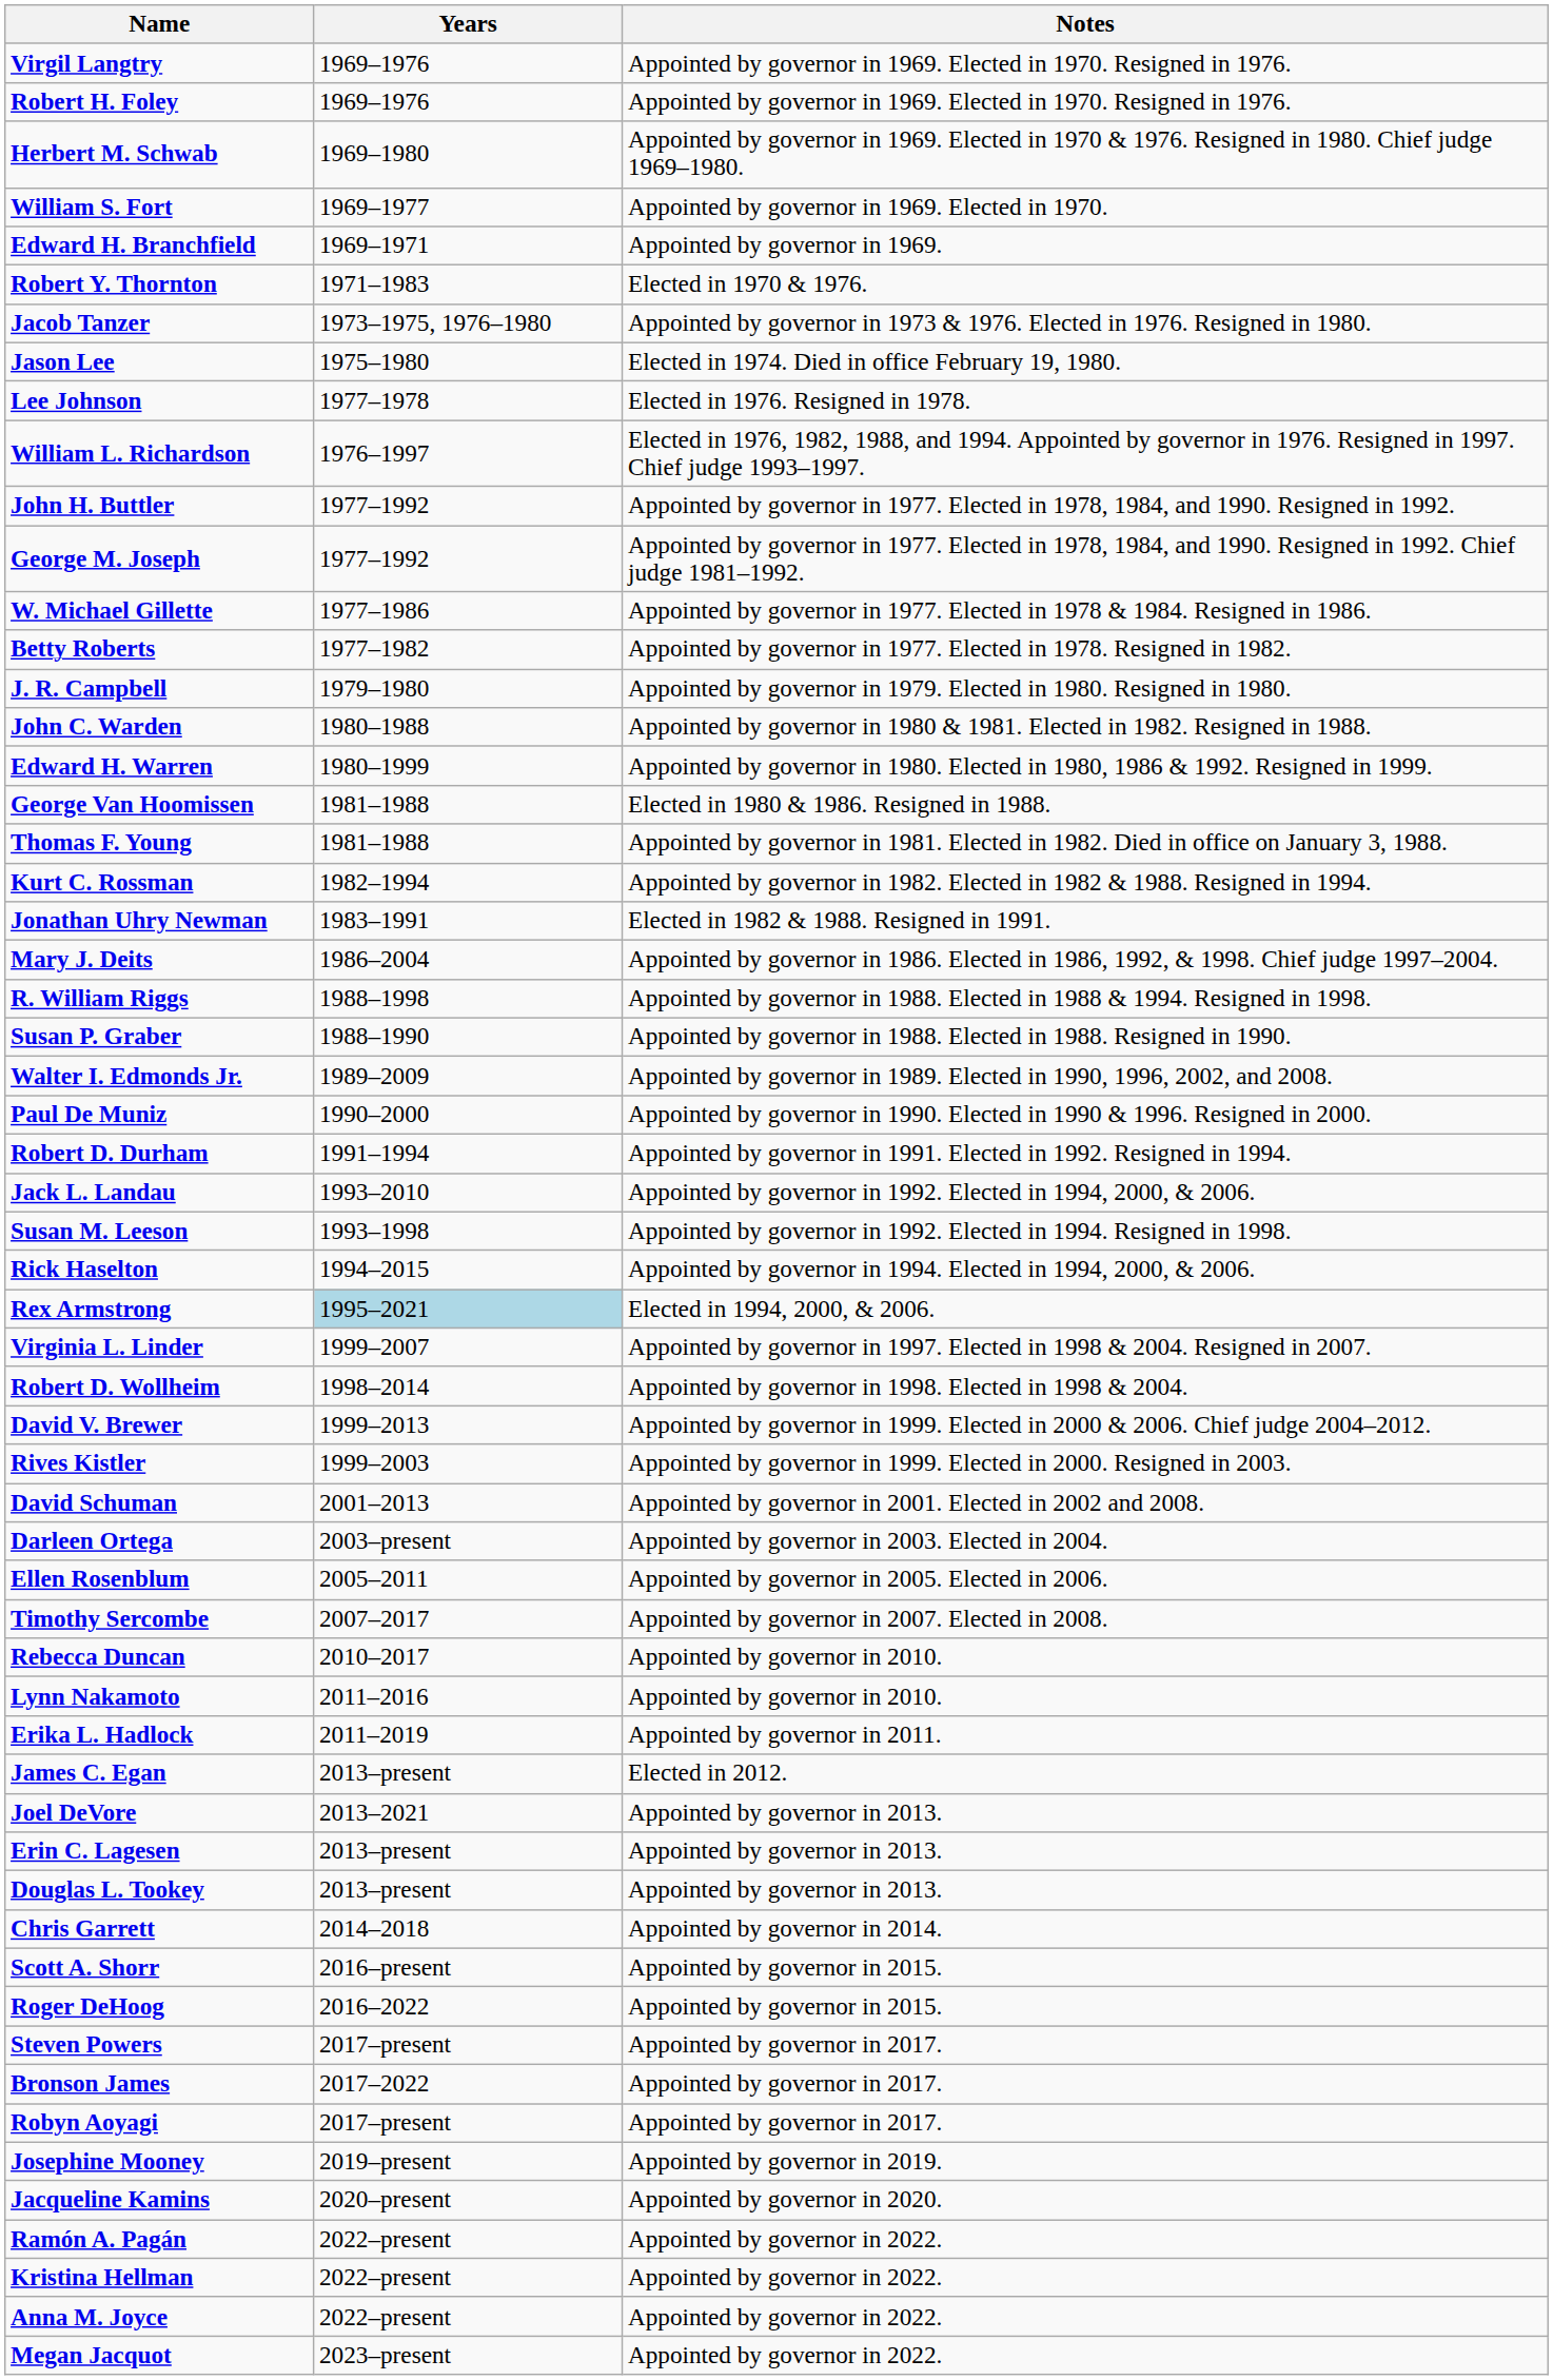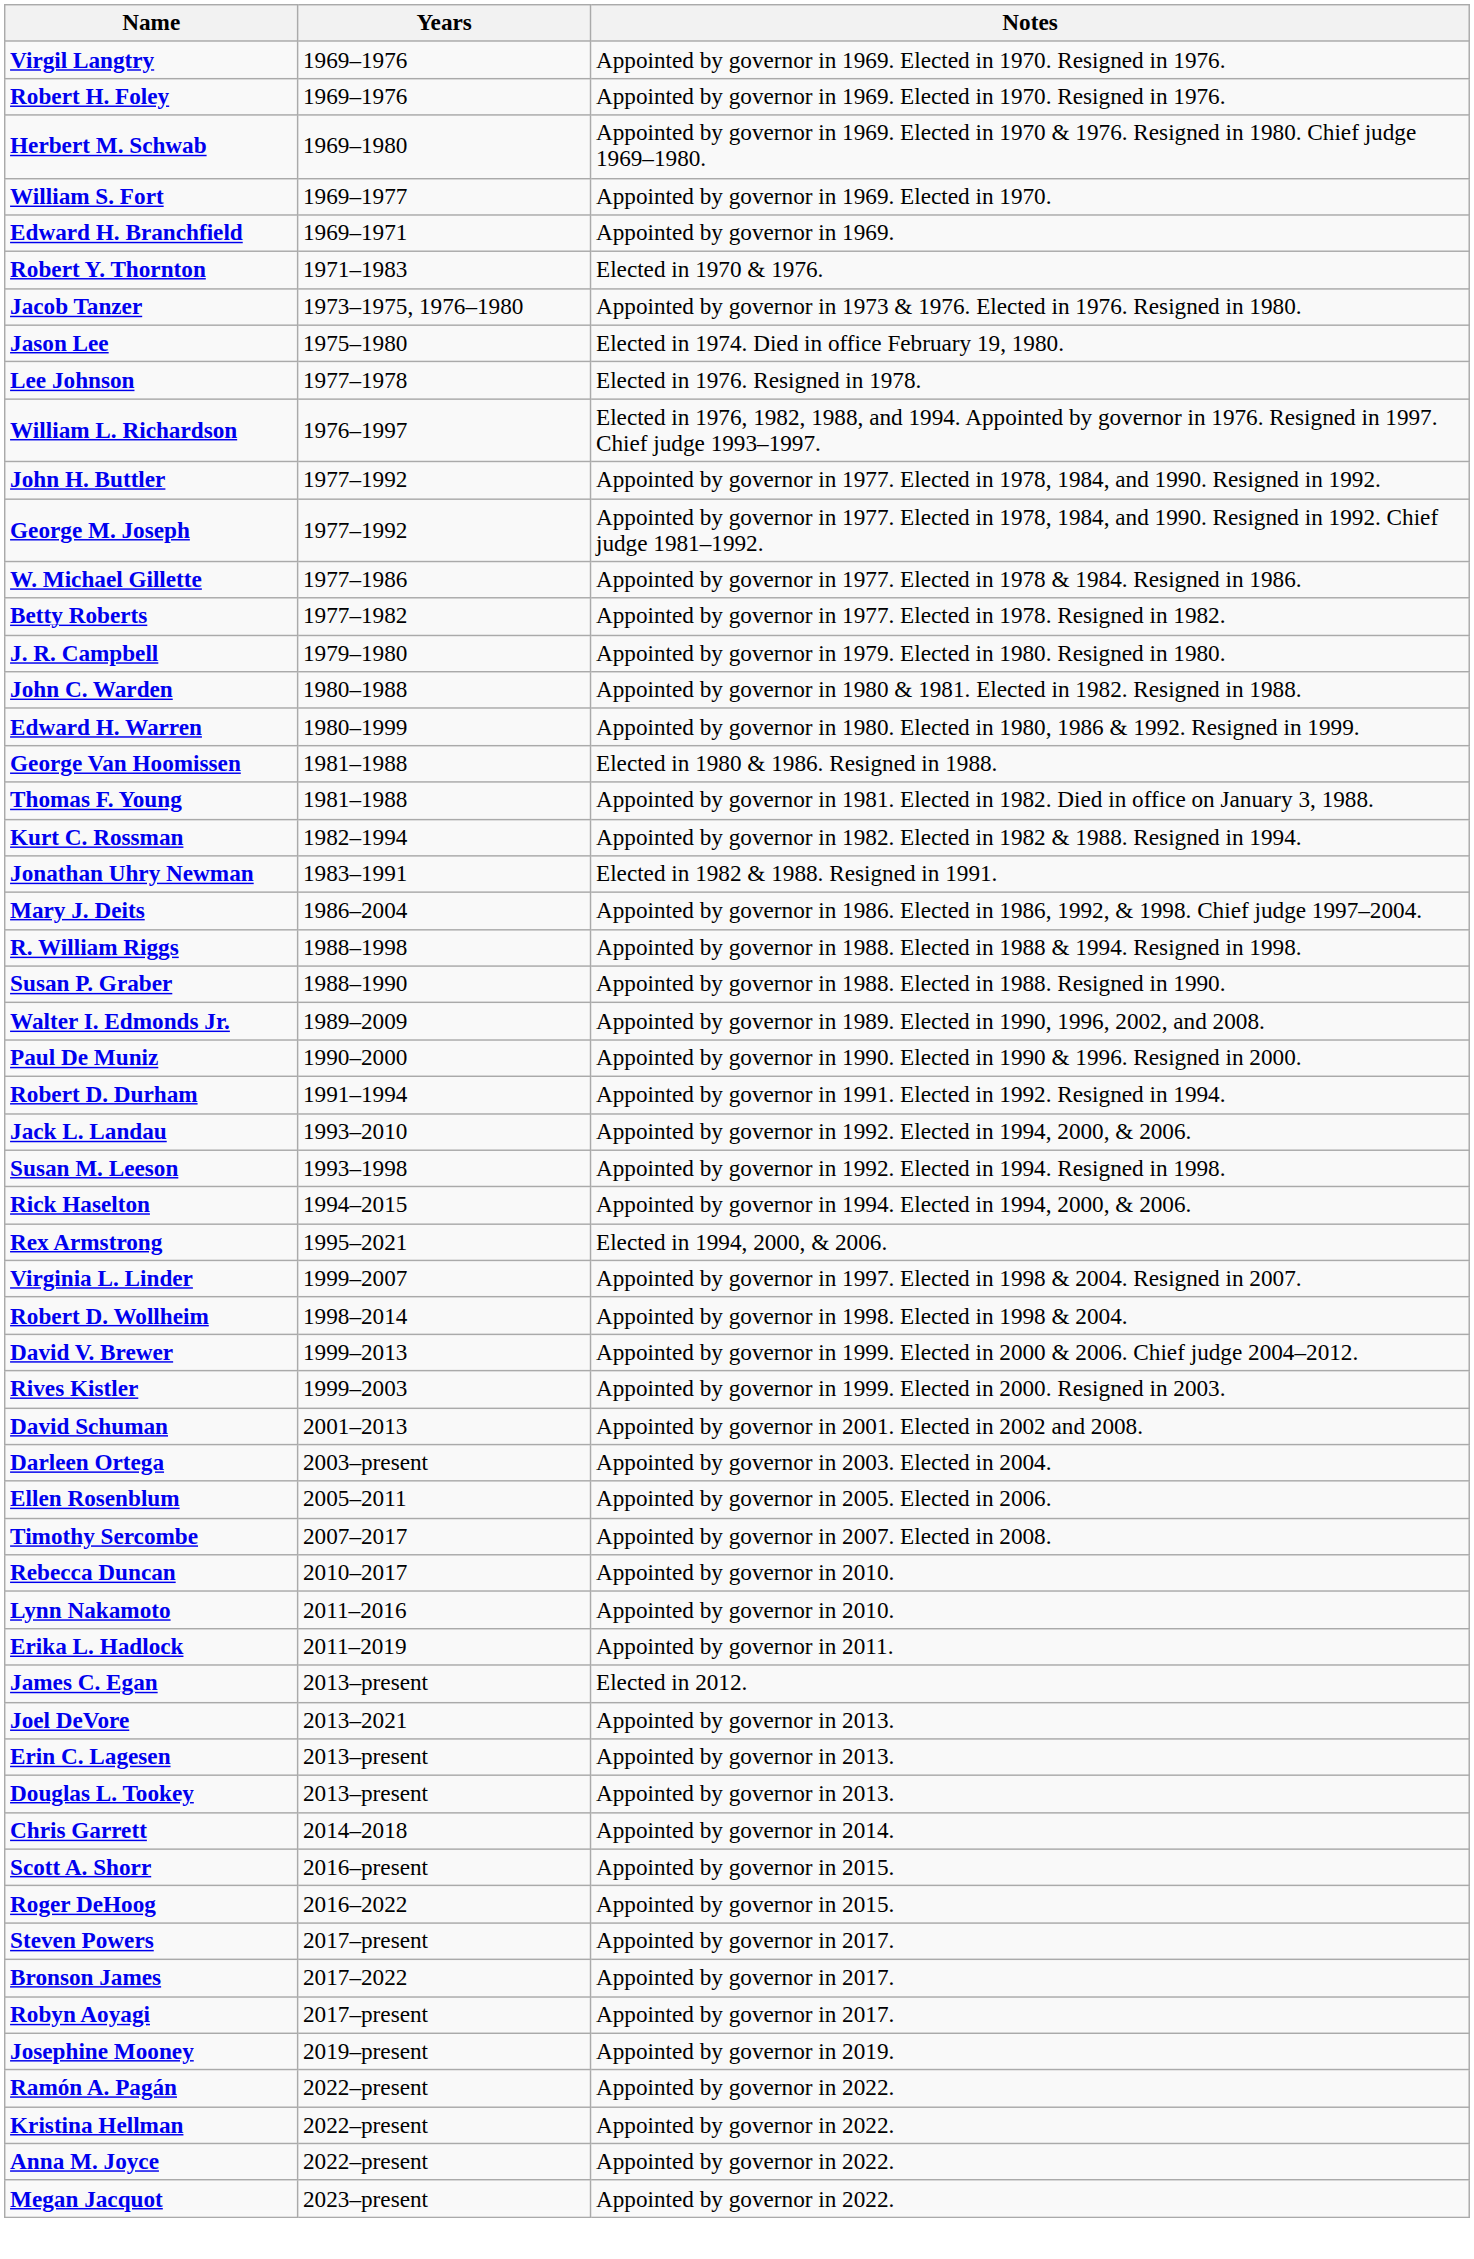 <table class="wikitable sortable" style="width:80%">
 <tr>
 <th width="20%">Name</th>
 <th width="20%">Years</th>
 <th width="*%">Notes</th>
 </tr>
 <tr>
 <td><strong><a href='#'>Virgil Langtry</a></strong></td>
 <td>1969–1976</td>
 <td>Appointed by governor in 1969. Elected in 1970. Resigned in 1976.</td>
 </tr>
 <tr>
 <td><strong><a href='#'>Robert H. Foley</a></strong></td>
 <td>1969–1976</td>
 <td>Appointed by governor in 1969. Elected in 1970. Resigned in 1976.</td>
 </tr>
 <tr>
 <td><strong><a href='#'>Herbert M. Schwab</a></strong></td>
 <td>1969–1980</td>
 <td>Appointed by governor in 1969. Elected in 1970 & 1976. Resigned in 1980. Chief judge 1969–1980.</td>
 </tr>
 <tr>
 <td><strong><a href='#'>William S. Fort</a></strong></td>
 <td>1969–1977</td>
 <td>Appointed by governor in 1969. Elected in 1970.</td>
 </tr>
 <tr>
 <td><strong><a href='#'>Edward H. Branchfield</a></strong></td>
 <td>1969–1971</td>
 <td>Appointed by governor in 1969.</td>
 </tr>
 <tr>
 <td><strong><a href='#'>Robert Y. Thornton</a></strong></td>
 <td>1971–1983</td>
 <td>Elected in 1970 & 1976.</td>
 </tr>
 <tr>
 <td><strong><a href='#'>Jacob Tanzer</a></strong></td>
 <td>1973–1975, 1976–1980</td>
 <td>Appointed by governor in 1973 & 1976. Elected in 1976. Resigned in 1980.</td>
 </tr>
 <tr>
 <td><strong><a href='#'>Jason Lee</a></strong></td>
 <td>1975–1980</td>
 <td>Elected in 1974. Died in office February 19, 1980.</td>
 </tr>
 <tr>
 <td><strong><a href='#'>Lee Johnson</a></strong></td>
 <td>1977–1978</td>
 <td>Elected in 1976. Resigned in 1978.</td>
 </tr>
 <tr>
 <td><strong><a href='#'>William L. Richardson</a></strong></td>
 <td>1976–1997</td>
 <td>Elected in 1976, 1982, 1988, and 1994. Appointed by governor in 1976. Resigned in 1997. Chief judge 1993–1997.</td>
 </tr>
 <tr>
 <td><strong><a href='#'>John H. Buttler</a></strong></td>
 <td>1977–1992</td>
 <td>Appointed by governor in 1977. Elected in 1978, 1984, and 1990. Resigned in 1992.</td>
 </tr>
 <tr>
 <td><strong><a href='#'>George M. Joseph</a></strong></td>
 <td>1977–1992</td>
 <td>Appointed by governor in 1977. Elected in 1978, 1984, and 1990. Resigned in 1992. Chief judge 1981–1992.</td>
 </tr>
 <tr>
 <td><strong><a href='#'>W. Michael Gillette</a></strong></td>
 <td>1977–1986</td>
 <td>Appointed by governor in 1977. Elected in 1978 & 1984. Resigned in 1986.</td>
 </tr>
 <tr>
 <td><strong><a href='#'>Betty Roberts</a></strong></td>
 <td>1977–1982</td>
 <td>Appointed by governor in 1977. Elected in 1978. Resigned in 1982.</td>
 </tr>
 <tr>
 <td><strong><a href='#'>J. R. Campbell</a></strong></td>
 <td>1979–1980</td>
 <td>Appointed by governor in 1979. Elected in 1980. Resigned in 1980.</td>
 </tr>
 <tr>
 <td><strong><a href='#'>John C. Warden</a></strong></td>
 <td>1980–1988</td>
 <td>Appointed by governor in 1980 & 1981. Elected in 1982. Resigned in 1988.</td>
 </tr>
 <tr>
 <td><strong><a href='#'>Edward H. Warren</a></strong></td>
 <td>1980–1999</td>
 <td>Appointed by governor in 1980. Elected in 1980, 1986 & 1992. Resigned in 1999.</td>
 </tr>
 <tr>
 <td><strong><a href='#'>George Van Hoomissen</a></strong></td>
 <td>1981–1988</td>
 <td>Elected in 1980 & 1986. Resigned in 1988.</td>
 </tr>
 <tr>
 <td><strong><a href='#'>Thomas F. Young</a></strong></td>
 <td>1981–1988</td>
 <td>Appointed by governor in 1981. Elected in 1982. Died in office on January 3, 1988.</td>
 </tr>
 <tr>
 <td><strong><a href='#'>Kurt C. Rossman</a></strong></td>
 <td>1982–1994</td>
 <td>Appointed by governor in 1982. Elected in 1982 & 1988. Resigned in 1994.</td>
 </tr>
 <tr>
 <td><strong><a href='#'>Jonathan Uhry Newman</a></strong></td>
 <td>1983–1991</td>
 <td>Elected in 1982 & 1988. Resigned in 1991.</td>
 </tr>
 <tr>
 <td><strong><a href='#'>Mary J. Deits</a></strong></td>
 <td>1986–2004</td>
 <td>Appointed by governor in 1986. Elected in 1986, 1992, & 1998. Chief judge 1997–2004.</td>
 </tr>
 <tr>
 <td><strong><a href='#'>R. William Riggs</a></strong></td>
 <td>1988–1998</td>
 <td>Appointed by governor in 1988. Elected in 1988 & 1994. Resigned in 1998.</td>
 </tr>
 <tr>
 <td><strong><a href='#'>Susan P. Graber</a></strong></td>
 <td>1988–1990</td>
 <td>Appointed by governor in 1988. Elected in 1988. Resigned in 1990.</td>
 </tr>
 <tr>
 <td><strong><a href='#'>Walter I. Edmonds Jr.</a></strong></td>
 <td>1989–2009</td>
 <td>Appointed by governor in 1989. Elected in 1990, 1996, 2002, and 2008.</td>
 </tr>
 <tr>
 <td><strong><a href='#'>Paul De Muniz</a></strong></td>
 <td>1990–2000</td>
 <td>Appointed by governor in 1990. Elected in 1990 & 1996. Resigned in 2000.</td>
 </tr>
 <tr>
 <td><strong><a href='#'>Robert D. Durham</a></strong></td>
 <td>1991–1994</td>
 <td>Appointed by governor in 1991. Elected in 1992. Resigned in 1994.</td>
 </tr>
 <tr>
 <td><strong><a href='#'>Jack L. Landau</a></strong></td>
 <td>1993–2010</td>
 <td>Appointed by governor in 1992. Elected in 1994, 2000, & 2006.</td>
 </tr>
 <tr>
 <td><strong><a href='#'>Susan M. Leeson</a></strong></td>
 <td>1993–1998</td>
 <td>Appointed by governor in 1992. Elected in 1994. Resigned in 1998.</td>
 </tr>
 <tr>
 <td><strong><a href='#'>Rick Haselton</a></strong></td>
 <td>1994–2015</td>
 <td>Appointed by governor in 1994. Elected in 1994, 2000, & 2006.</td>
 </tr>
 <tr>
 <td><strong><a href='#'>Rex Armstrong</a></strong></td>
-<td style="background: lightblue;">1995–2021</td>
+<td>1995–2021</td>
 <td>Elected in 1994, 2000, & 2006.</td>
 </tr>
 <tr>
 <td><strong><a href='#'>Virginia L. Linder</a></strong></td>
 <td>1999–2007</td>
 <td>Appointed by governor in 1997. Elected in 1998 & 2004. Resigned in 2007.</td>
 </tr>
 <tr>
 <td><strong><a href='#'>Robert D. Wollheim</a></strong></td>
 <td>1998–2014</td>
 <td>Appointed by governor in 1998. Elected in 1998 & 2004.</td>
 </tr>
 <tr>
 <td><strong><a href='#'>David V. Brewer</a></strong></td>
 <td>1999–2013</td>
 <td>Appointed by governor in 1999. Elected in 2000 & 2006. Chief judge 2004–2012.</td>
 </tr>
 <tr>
 <td><strong><a href='#'>Rives Kistler</a></strong></td>
 <td>1999–2003</td>
 <td>Appointed by governor in 1999. Elected in 2000. Resigned in 2003.</td>
 </tr>
 <tr>
 <td><strong><a href='#'>David Schuman</a></strong></td>
 <td>2001–2013</td>
 <td>Appointed by governor in 2001. Elected in 2002 and 2008.</td>
 </tr>
 <tr>
 <td><strong><a href='#'>Darleen Ortega</a></strong></td>
 <td>2003–present</td>
 <td>Appointed by governor in 2003. Elected in 2004.</td>
 </tr>
 <tr>
 <td><strong><a href='#'>Ellen Rosenblum</a></strong></td>
 <td>2005–2011</td>
 <td>Appointed by governor in 2005. Elected in 2006.</td>
 </tr>
 <tr>
 <td><strong><a href='#'>Timothy Sercombe</a></strong></td>
 <td>2007–2017</td>
 <td>Appointed by governor in 2007. Elected in 2008.</td>
 </tr>
 <tr>
 <td><strong><a href='#'>Rebecca Duncan</a></strong></td>
 <td>2010–2017</td>
 <td>Appointed by governor in 2010.</td>
 </tr>
 <tr>
 <td><strong><a href='#'>Lynn Nakamoto</a></strong></td>
 <td>2011–2016</td>
 <td>Appointed by governor in 2010.</td>
 </tr>
 <tr>
 <td><strong><a href='#'>Erika L. Hadlock</a></strong></td>
 <td>2011–2019</td>
 <td>Appointed by governor in 2011.</td>
 </tr>
 <tr>
 <td><strong><a href='#'>James C. Egan</a></strong></td>
 <td>2013–present</td>
 <td>Elected in 2012.</td>
 </tr>
 <tr>
 <td><strong><a href='#'>Joel DeVore</a></strong></td>
 <td>2013–2021</td>
 <td>Appointed by governor in 2013.</td>
 </tr>
 <tr valign="top">
 <td><strong><a href='#'>Erin C. Lagesen</a></strong></td>
 <td>2013–present</td>
 <td>Appointed by governor in 2013.</td>
 </tr>
 <tr valign="top">
 <td><strong><a href='#'>Douglas L. Tookey</a></strong></td>
 <td>2013–present</td>
 <td>Appointed by governor in 2013.</td>
 </tr>
 <tr valign="top">
 <td><strong><a href='#'>Chris Garrett</a></strong></td>
 <td>2014–2018</td>
 <td>Appointed by governor in 2014.</td>
 </tr>
 <tr valign="top">
 <td><strong><a href='#'>Scott A. Shorr</a></strong></td>
 <td>2016–present</td>
 <td>Appointed by governor in 2015.</td>
 </tr>
 <tr valign="top">
 <td><strong><a href='#'>Roger DeHoog</a></strong></td>
 <td>2016–2022</td>
 <td>Appointed by governor in 2015.</td>
 </tr>
 <tr valign="top">
 <td><strong><a href='#'>Steven Powers</a></strong></td>
 <td>2017–present</td>
 <td>Appointed by governor in 2017.</td>
 </tr>
 <tr valign="top">
 <td><strong><a href='#'>Bronson James</a></strong></td>
 <td>2017–2022</td>
 <td>Appointed by governor in 2017.</td>
 </tr>
 <tr valign="top">
 <td><strong><a href='#'>Robyn Aoyagi</a></strong></td>
 <td>2017–present</td>
 <td>Appointed by governor in 2017.</td>
 </tr>
 <tr valign="top">
 <td><strong><a href='#'>Josephine Mooney</a></strong></td>
 <td>2019–present</td>
 <td>Appointed by governor in 2019.</td>
 </tr>
-<tr valign="top">
-<td><strong><a href='#'>Jacqueline Kamins</a></strong></td>
-<td>2020–present</td>
-<td>Appointed by governor in 2020.</td>
-</tr>
 <tr valight="top">
 <td><strong><a href='#'>Ramón A. Pagán</a></strong></td>
 <td>2022–present</td>
 <td>Appointed by governor in 2022.</td>
 </tr>
 <tr valight="top">
 <td><strong><a href='#'>Kristina Hellman</a></strong></td>
 <td>2022–present</td>
 <td>Appointed by governor in 2022.</td>
 </tr>
 <tr valight="top">
 <td><strong><a href='#'>Anna M. Joyce</a></strong></td>
 <td>2022–present</td>
 <td>Appointed by governor in 2022.</td>
 </tr>
 <tr valight="top">
 <td><strong><a href='#'>Megan Jacquot</a></strong></td>
 <td>2023–present</td>
 <td>Appointed by governor in 2022.</td>
 </tr>
 </table>
